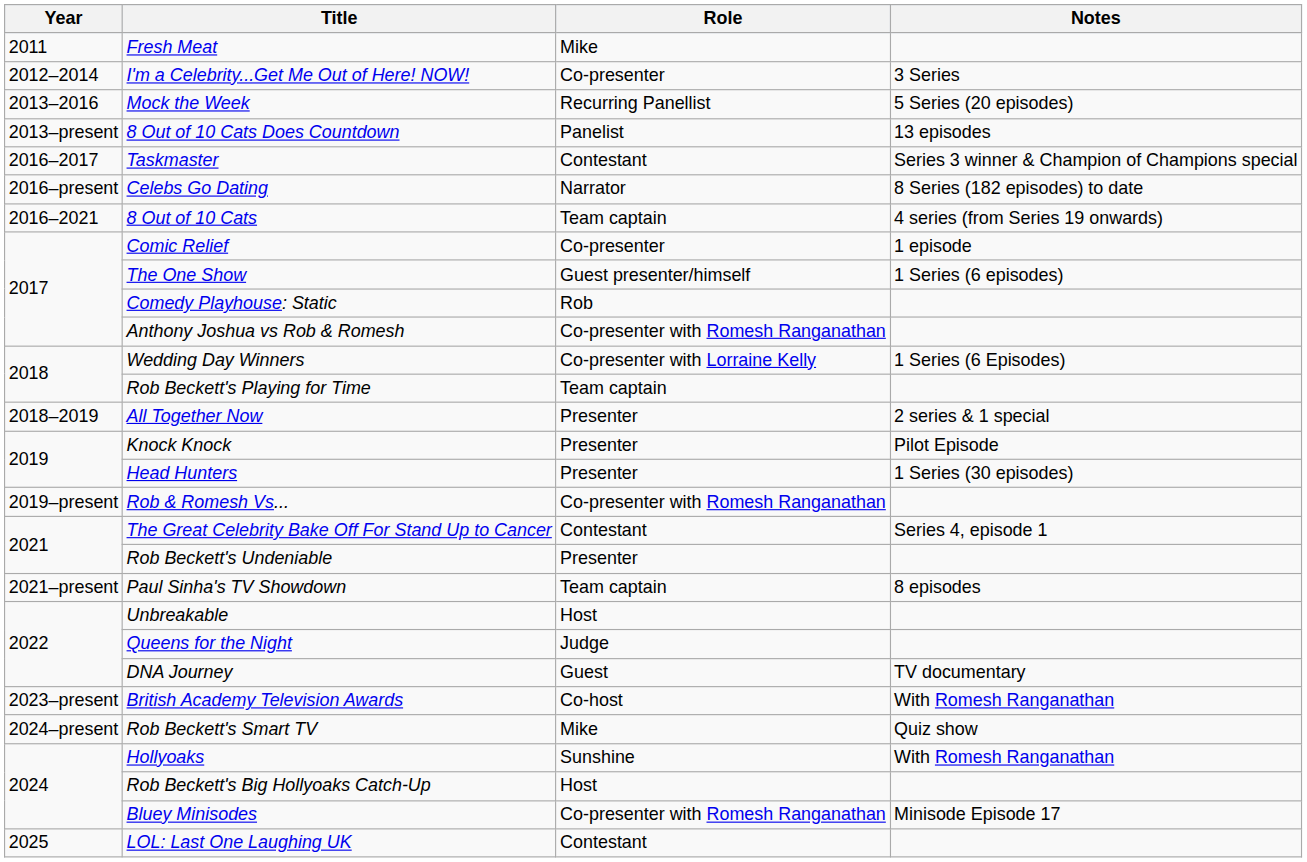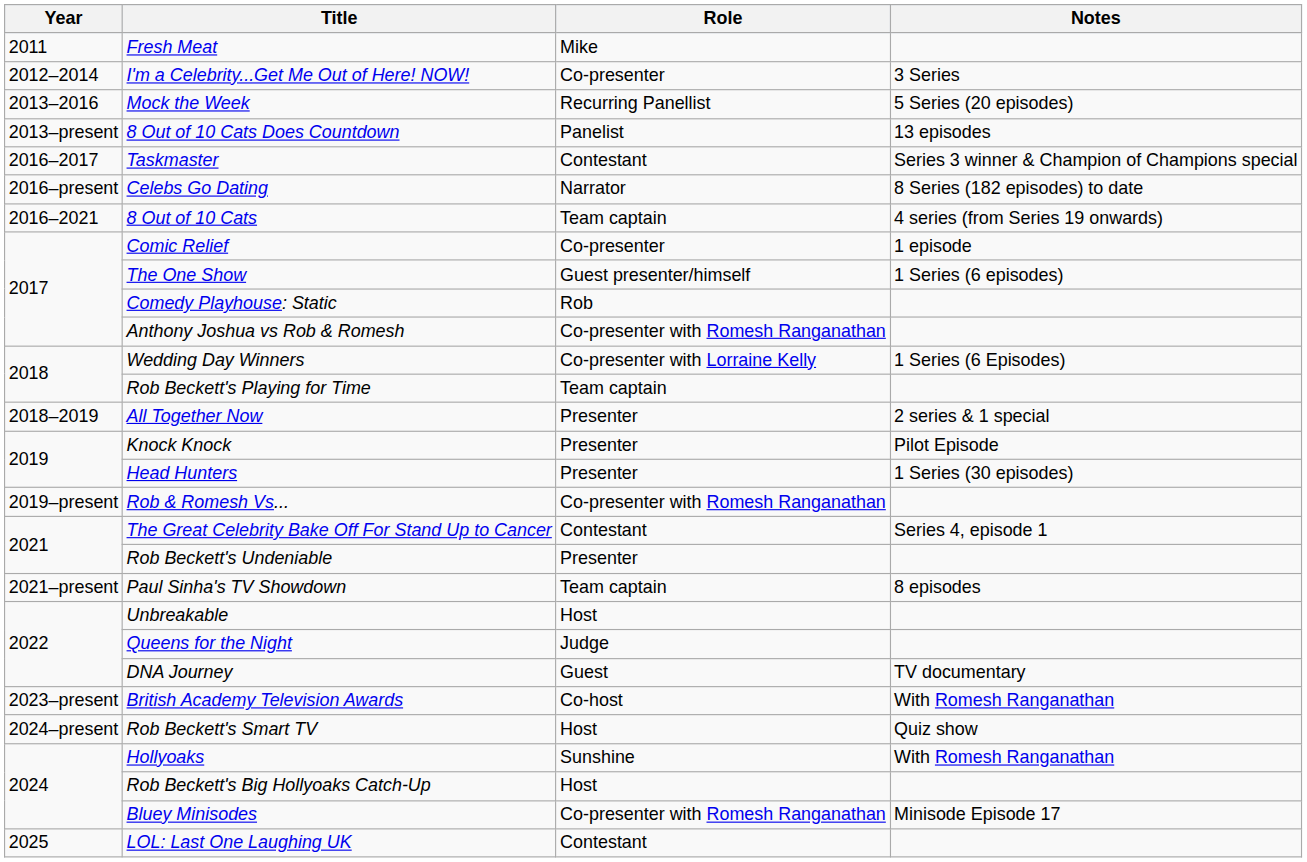 <table class="wikitable">
 <tr style="background:#b0c4de; text-align:center;">
 <th>Year</th>
 <th>Title</th>
 <th>Role</th>
 <th>Notes</th>
 </tr>
 <tr>
 <td>2011</td>
 <td><em><a href='#'>Fresh Meat</a></em></td>
 <td>Mike</td>
 <td></td>
 </tr>
 <tr>
 <td>2012–2014</td>
 <td><em><a href='#'>I'm a Celebrity...Get Me Out of Here! NOW!</a></em></td>
 <td>Co-presenter</td>
 <td>3 Series</td>
 </tr>
 <tr>
 <td>2013–2016</td>
 <td><em><a href='#'>Mock the Week</a></em></td>
 <td>Recurring Panellist</td>
 <td>5 Series (20 episodes)</td>
 </tr>
 <tr>
 <td>2013–present</td>
 <td><em><a href='#'>8 Out of 10 Cats Does Countdown</a></em></td>
 <td>Panelist</td>
 <td>13 episodes</td>
 </tr>
 <tr>
 <td>2016–2017</td>
 <td><em><a href='#'>Taskmaster</a></em></td>
 <td>Contestant</td>
 <td>Series 3 winner & Champion of Champions special</td>
 </tr>
 <tr>
 <td>2016–present</td>
 <td><em><a href='#'>Celebs Go Dating</a></em></td>
 <td>Narrator</td>
 <td>8 Series (182 episodes) to date</td>
 </tr>
 <tr>
 <td>2016–2021</td>
 <td><em><a href='#'>8 Out of 10 Cats</a></em></td>
 <td>Team captain</td>
 <td>4 series (from Series 19 onwards)</td>
 </tr>
 <tr>
 <td rowspan="4">2017</td>
 <td><em><a href='#'>Comic Relief</a></em></td>
 <td>Co-presenter</td>
 <td>1 episode</td>
 </tr>
 <tr>
 <td><em><a href='#'>The One Show</a></em></td>
 <td>Guest presenter/himself</td>
 <td>1 Series (6 episodes)</td>
 </tr>
 <tr>
 <td><em><a href='#'>Comedy Playhouse</a>: Static</em></td>
 <td>Rob</td>
 </tr>
 <tr>
 <td><em>Anthony Joshua vs Rob & Romesh</em></td>
 <td>Co-presenter with <a href='#'>Romesh Ranganathan</a></td>
 <td></td>
 </tr>
 <tr>
 <td rowspan="2">2018</td>
 <td><em>Wedding Day Winners</em></td>
 <td>Co-presenter with <a href='#'>Lorraine Kelly</a></td>
 <td>1 Series (6 Episodes)</td>
 </tr>
 <tr>
 <td><em>Rob Beckett's Playing for Time</em></td>
 <td>Team captain</td>
 <td></td>
 </tr>
 <tr>
 <td>2018–2019</td>
 <td><em><a href='#'>All Together Now</a></em></td>
 <td>Presenter</td>
 <td>2 series & 1 special</td>
 </tr>
 <tr>
 <td rowspan="2">2019</td>
 <td><em>Knock Knock</em></td>
 <td>Presenter</td>
 <td>Pilot Episode</td>
 </tr>
 <tr>
 <td><em><a href='#'>Head Hunters</a></em></td>
 <td>Presenter</td>
 <td>1 Series (30 episodes)</td>
 </tr>
 <tr>
 <td>2019–present</td>
 <td><em><a href='#'>Rob & Romesh Vs</a>...</em></td>
 <td>Co-presenter with <a href='#'>Romesh Ranganathan</a></td>
 <td></td>
 </tr>
 <tr>
 <td rowspan="2">2021</td>
 <td><em><a href='#'>The Great Celebrity Bake Off For Stand Up to Cancer</a></em></td>
 <td>Contestant</td>
 <td>Series 4, episode 1</td>
 </tr>
 <tr>
 <td><em>Rob Beckett's Undeniable</em></td>
 <td>Presenter</td>
 <td></td>
 </tr>
 <tr>
 <td>2021–present</td>
 <td><em>Paul Sinha's TV Showdown</em></td>
 <td>Team captain</td>
 <td>8 episodes</td>
 </tr>
 <tr>
 <td rowspan="3">2022</td>
 <td><em>Unbreakable</em></td>
 <td>Host</td>
 <td></td>
 </tr>
 <tr>
 <td><em><a href='#'>Queens for the Night</a></em></td>
 <td>Judge</td>
 <td></td>
 </tr>
 <tr>
 <td><em>DNA Journey</em></td>
 <td>Guest</td>
 <td>TV documentary</td>
 </tr>
 <tr>
 <td>2023–present</td>
 <td><em><a href='#'>British Academy Television Awards</a></em></td>
 <td>Co-host</td>
 <td>With <a href='#'>Romesh Ranganathan</a></td>
 </tr>
 <tr>
 <td>2024–present</td>
 <td><em>Rob Beckett's Smart TV</em></td>
-<td>Mike</td>
+<td>Host</td>
 <td>Quiz show</td>
 </tr>
 <tr>
 <td rowspan="3">2024</td>
 <td><em><a href='#'>Hollyoaks</a></em></td>
 <td>Sunshine</td>
 <td>With <a href='#'>Romesh Ranganathan</a></td>
 </tr>
 <tr>
 <td><em>Rob Beckett's Big Hollyoaks Catch-Up</em></td>
 <td>Host</td>
 <td></td>
 </tr>
 <tr>
 <td><em><a href='#'>Bluey Minisodes</a></em></td>
 <td>Co-presenter with <a href='#'>Romesh Ranganathan</a></td>
 <td>Minisode Episode 17</td>
 </tr>
 <tr>
 <td>2025</td>
 <td><em><a href='#'>LOL: Last One Laughing UK</a></em></td>
 <td>Contestant</td>
 <td></td>
 </tr>
 </table>
